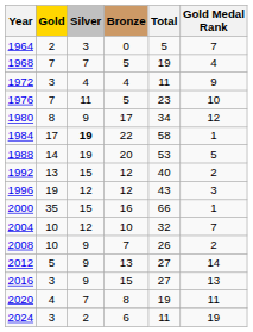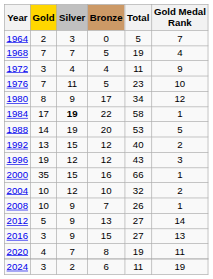 <table class="wikitable sortable" style="text-align:center; font-size:90%;">
 <tr>
 <th scope=col>Year</th>
 <th scope=col style=background-color:gold>Gold</th>
 <th scope=col style=background-color:silver>Silver</th>
 <th scope=col style=background-color:#CC9966>Bronze</th>
 <th scope-col>Total</th>
 <th scope-col>Gold Medal <br> Rank</th>
 </tr>
 <tr>
 <td><a href='#'>1964</a></td>
 <td>2</td>
 <td>3</td>
 <td>0</td>
 <td>5</td>
 <td>7</td>
 </tr>
 <tr>
 <td><a href='#'>1968</a></td>
 <td>7</td>
 <td>7</td>
 <td>5</td>
 <td>19</td>
 <td>4</td>
 </tr>
 <tr>
 <td><a href='#'>1972</a></td>
 <td>3</td>
 <td>4</td>
 <td>4</td>
 <td>11</td>
 <td>9</td>
 </tr>
 <tr>
 <td><a href='#'>1976</a></td>
 <td>7</td>
 <td>11</td>
 <td>5</td>
 <td>23</td>
 <td>10</td>
 </tr>
 <tr>
 <td><a href='#'>1980</a></td>
 <td>8</td>
 <td>9</td>
 <td>17</td>
 <td>34</td>
 <td>12</td>
 </tr>
 <tr>
 <td><a href='#'>1984</a></td>
 <td>17</td>
 <td><strong>19</strong></td>
 <td>22</td>
 <td>58</td>
 <td>1</td>
 </tr>
 <tr>
 <td><a href='#'>1988</a></td>
 <td>14</td>
 <td>19</td>
 <td>20</td>
 <td>53</td>
 <td>5</td>
 </tr>
 <tr>
 <td><a href='#'>1992</a></td>
 <td>13</td>
 <td>15</td>
 <td>12</td>
 <td>40</td>
 <td>2</td>
 </tr>
 <tr>
 <td><a href='#'>1996</a></td>
 <td>19</td>
 <td>12</td>
 <td>12</td>
 <td>43</td>
 <td>3</td>
 </tr>
 <tr>
 <td><a href='#'>2000</a></td>
 <td>35</td>
 <td>15</td>
 <td>16</td>
 <td>66</td>
 <td>1</td>
 </tr>
 <tr>
 <td><a href='#'>2004</a></td>
 <td>10</td>
 <td>12</td>
 <td>10</td>
 <td>32</td>
-<td>7</td>
+<td>2</td>
 </tr>
 <tr>
 <td><a href='#'>2008</a></td>
 <td>10</td>
 <td>9</td>
 <td>7</td>
 <td>26</td>
-<td>2</td>
+<td>1</td>
 </tr>
 <tr>
 <td><a href='#'>2012</a></td>
 <td>5</td>
 <td>9</td>
 <td>13</td>
 <td>27</td>
 <td>14</td>
 </tr>
 <tr>
 <td><a href='#'>2016</a></td>
 <td>3</td>
 <td>9</td>
 <td>15</td>
 <td>27</td>
 <td>13</td>
 </tr>
 <tr>
 <td><a href='#'>2020</a></td>
 <td>4</td>
 <td>7</td>
 <td>8</td>
 <td>19</td>
 <td>11</td>
 </tr>
 <tr>
 </tr>
 <tr>
 <td><a href='#'>2024</a></td>
 <td>3</td>
 <td>2</td>
 <td>6</td>
 <td>11</td>
 <td>19</td>
 </tr>
 </table>
